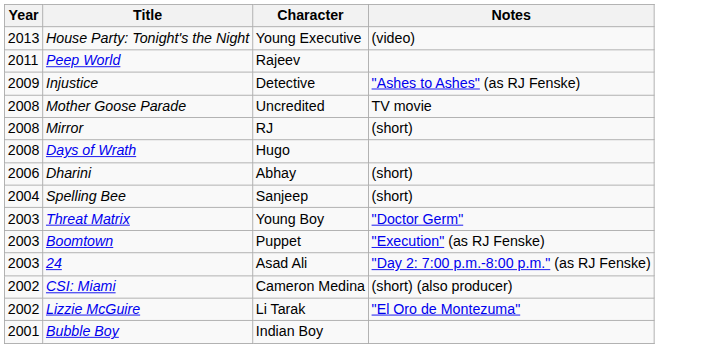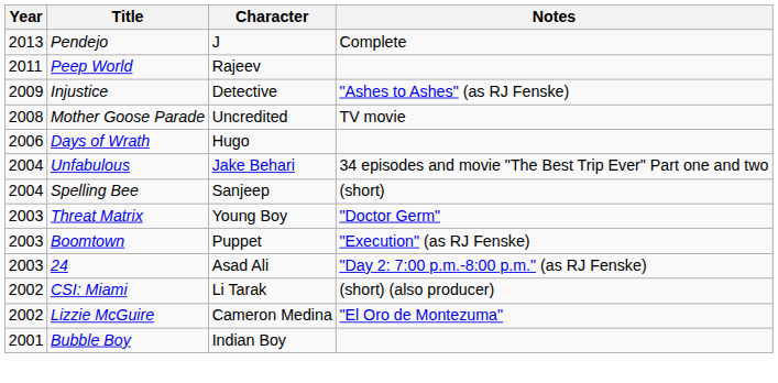 <table class="wikitable">
 <tr>
 <th>Year</th>
 <th>Title</th>
 <th>Character</th>
 <th>Notes</th>
 </tr>
 <tr>
 <td>2013</td>
-<td><em>House Party: Tonight's the Night</em></td>
-<td>Young Executive</td>
-<td>(video)</td>
+<td><em>Pendejo</em></td>
+<td>J</td>
+<td>Complete</td>
 </tr>
 <tr>
 <td>2011</td>
 <td><em><a href='#'>Peep World</a></em></td>
 <td>Rajeev</td>
 <td></td>
 </tr>
 <tr>
 <td>2009</td>
 <td><em>Injustice</em></td>
 <td>Detective</td>
 <td><a href='#'>"Ashes to Ashes"</a> (as RJ Fenske)</td>
 </tr>
 <tr>
 <td>2008</td>
 <td><em>Mother Goose Parade</em></td>
 <td>Uncredited</td>
 <td>TV movie</td>
 </tr>
 <tr>
-<td>2008</td>
-<td><em>Mirror</em></td>
-<td>RJ</td>
-<td>(short)</td>
-</tr>
-<tr>
-<td>2008</td>
+<td>2006</td>
 <td><em><a href='#'>Days of Wrath</a></em></td>
 <td>Hugo</td>
 <td></td>
 </tr>
 <tr>
-<td>2006</td>
-<td><em>Dharini</em></td>
-<td>Abhay</td>
-<td>(short)</td>
+<td>2004</td>
+<td><em><a href='#'>Unfabulous</a></em></td>
+<td><a href='#'>Jake Behari</a></td>
+<td>34 episodes and movie "The Best Trip Ever" Part one and two</td>
 </tr>
 <tr>
 <td>2004</td>
 <td><em>Spelling Bee</em></td>
 <td>Sanjeep</td>
 <td>(short)</td>
 </tr>
 <tr>
 <td>2003</td>
 <td><em><a href='#'>Threat Matrix</a></em></td>
 <td>Young Boy</td>
 <td><a href='#'>"Doctor Germ"</a></td>
 </tr>
 <tr>
 <td>2003</td>
 <td><em><a href='#'>Boomtown</a></em></td>
 <td>Puppet</td>
 <td><a href='#'>"Execution"</a> (as RJ Fenske)</td>
 </tr>
 <tr>
 <td>2003</td>
 <td><em><a href='#'>24</a></em></td>
 <td>Asad Ali</td>
 <td><a href='#'>"Day 2: 7:00 p.m.-8:00 p.m."</a> (as RJ Fenske)</td>
 </tr>
 <tr>
 <td>2002</td>
 <td><em><a href='#'>CSI: Miami</a></em></td>
-<td>Cameron Medina</td>
+<td>Li Tarak</td>
 <td>(short) (also producer)</td>
 </tr>
 <tr>
 <td>2002</td>
 <td><em><a href='#'>Lizzie McGuire</a></em></td>
-<td>Li Tarak</td>
+<td>Cameron Medina</td>
 <td><a href='#'>"El Oro de Montezuma"</a></td>
 </tr>
 <tr>
 <td>2001</td>
 <td><em><a href='#'>Bubble Boy</a></em></td>
 <td>Indian Boy</td>
 <td></td>
 </tr>
 </table>
